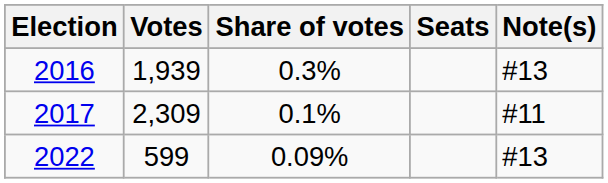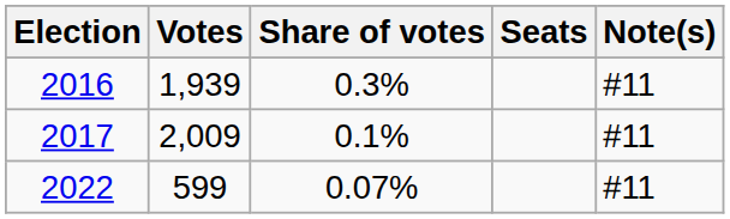 <table class="wikitable sortable" style="font-size:95%">
 <tr>
 <th>Election</th>
 <th>Votes</th>
 <th>Share of votes</th>
 <th>Seats</th>
 <th align=center>Note(s)</th>
 </tr>
 <tr>
 <td align=center><a href='#'>2016</a></td>
 <td align=center>1,939</td>
 <td align=center>0.3%</td>
 <td align=center></td>
-<td align=left>#13</td>
+<td align=left>#11</td>
 </tr>
 <tr>
 <td align=center><a href='#'>2017</a></td>
-<td align=center>2,309</td>
+<td align=center>2,009</td>
 <td align=center>0.1%</td>
 <td align=center></td>
 <td align=left>#11</td>
 </tr>
 <tr>
 <td align=center><a href='#'>2022</a></td>
 <td align=center>599</td>
-<td align=center>0.09%</td>
+<td align=center>0.07%</td>
 <td align=center></td>
-<td align=left>#13</td>
+<td align=left>#11</td>
 </tr>
 </table>
